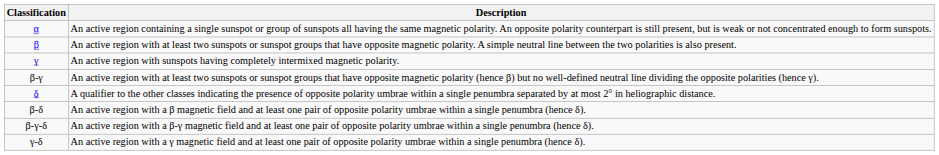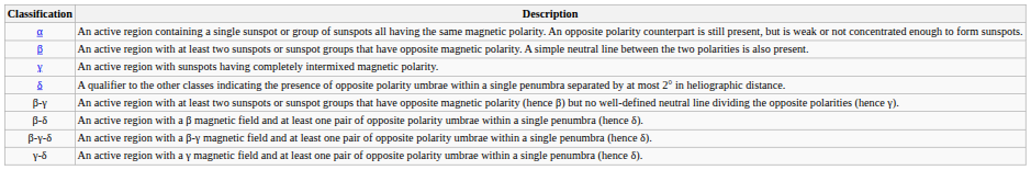 <table class="wikitable">
 <tr>
 <th>Classification</th>
 <th>Description</th>
 </tr>
 <tr>
 <td align="center"><a href='#'>α</a></td>
 <td>An active region containing a single sunspot or group of sunspots all having the same magnetic polarity. An opposite polarity counterpart is still present, but is weak or not concentrated enough to form sunspots.</td>
 </tr>
 <tr>
 <td align="center"><a href='#'>β</a></td>
 <td>An active region with at least two sunspots or sunspot groups that have opposite magnetic polarity. A simple neutral line between the two polarities is also present.</td>
 </tr>
 <tr>
 <td align="center"><a href='#'>γ</a></td>
 <td>An active region with sunspots having completely intermixed magnetic polarity.</td>
 </tr>
 <tr>
+<td align="center"><a href='#'>δ</a></td>
+<td>A qualifier to the other classes indicating the presence of opposite polarity umbrae within a single penumbra separated by at most 2° in heliographic distance.</td>
+</tr>
+<tr>
 <td align="center">β-γ</td>
 <td>An active region with at least two sunspots or sunspot groups that have opposite magnetic polarity (hence β) but no well-defined neutral line dividing the opposite polarities (hence γ).</td>
-</tr>
-<tr>
-<td align="center"><a href='#'>δ</a></td>
-<td>A qualifier to the other classes indicating the presence of opposite polarity umbrae within a single penumbra separated by at most 2° in heliographic distance.</td>
 </tr>
 <tr>
 <td align="center">β-δ</td>
 <td>An active region with a β magnetic field and at least one pair of opposite polarity umbrae within a single penumbra (hence δ).</td>
 </tr>
 <tr>
 <td align="center">β-γ-δ</td>
 <td>An active region with a β-γ magnetic field and at least one pair of opposite polarity umbrae within a single penumbra (hence δ).</td>
 </tr>
 <tr>
 <td align="center">γ-δ</td>
 <td>An active region with a γ magnetic field and at least one pair of opposite polarity umbrae within a single penumbra (hence δ).</td>
 </tr>
 </table>
